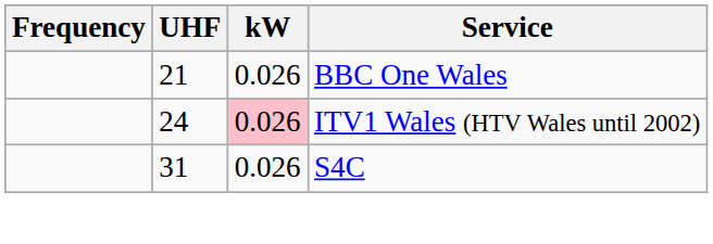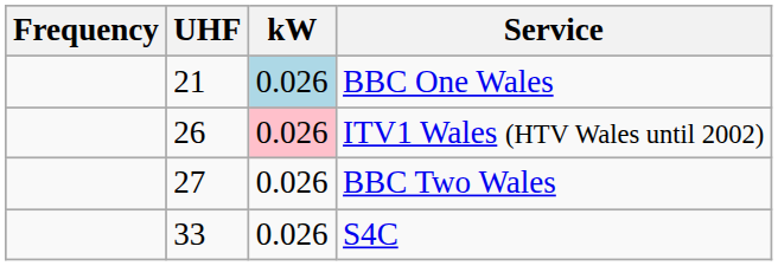 <table class="wikitable sortable">
 <tr>
 <th>Frequency</th>
 <th>UHF</th>
 <th>kW</th>
 <th>Service</th>
 </tr>
 <tr>
 <td></td>
 <td>21</td>
-<td>0.026</td>
+<td style="background: lightblue;">0.026</td>
 <td><a href='#'>BBC One Wales</a></td>
 </tr>
 <tr>
 <td></td>
-<td>24</td>
+<td>26</td>
 <td style="background: pink;">0.026</td>
 <td><a href='#'>ITV1 Wales</a> <small>(HTV Wales until 2002)</small></td>
 </tr>
 <tr>
 <td></td>
-<td>31</td>
+<td>27</td>
+<td>0.026</td>
+<td><a href='#'>BBC Two Wales</a></td>
+</tr>
+<tr>
+<td></td>
+<td>33</td>
 <td>0.026</td>
 <td><a href='#'>S4C</a></td>
 </tr>
 </table>
